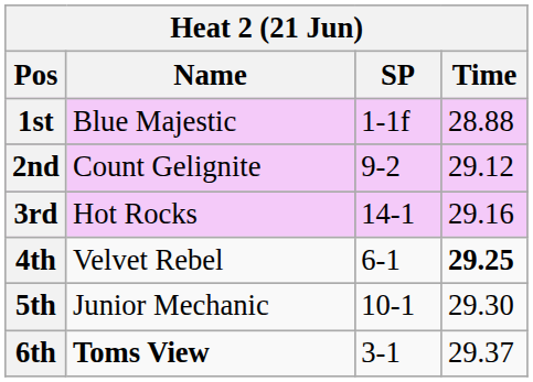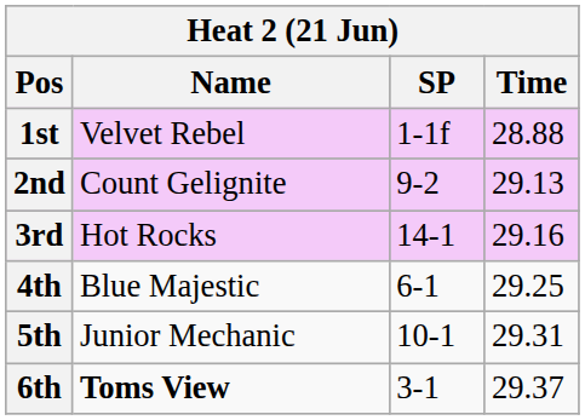 <table class="wikitable">
 <tr>
 <th colspan="6">Heat 2 (21 Jun)</th>
 </tr>
 <tr>
 <th width=20>Pos</th>
 <th width=150>Name</th>
 <th width=40>SP</th>
 <th width=40>Time</th>
 </tr>
 <tr style="background: #f4caf9;">
 <th>1st</th>
-<td>Blue Majestic</td>
+<td>Velvet Rebel</td>
 <td>1-1f</td>
 <td>28.88</td>
 </tr>
 <tr style="background: #f4caf9;">
 <th>2nd</th>
 <td>Count Gelignite</td>
 <td>9-2</td>
-<td>29.12</td>
+<td>29.13</td>
 </tr>
 <tr style="background: #f4caf9;">
 <th>3rd</th>
 <td>Hot Rocks</td>
 <td>14-1</td>
 <td>29.16</td>
 </tr>
 <tr>
 <th>4th</th>
-<td>Velvet Rebel</td>
+<td>Blue Majestic</td>
 <td>6-1</td>
-<td><strong>29.25</strong></td>
+<td>29.25</td>
 </tr>
 <tr>
 <th>5th</th>
 <td>Junior Mechanic</td>
 <td>10-1</td>
-<td>29.30</td>
+<td>29.31</td>
 </tr>
 <tr>
 <th>6th</th>
 <td><strong>Toms View</strong></td>
 <td>3-1</td>
 <td>29.37</td>
 </tr>
 </table>
